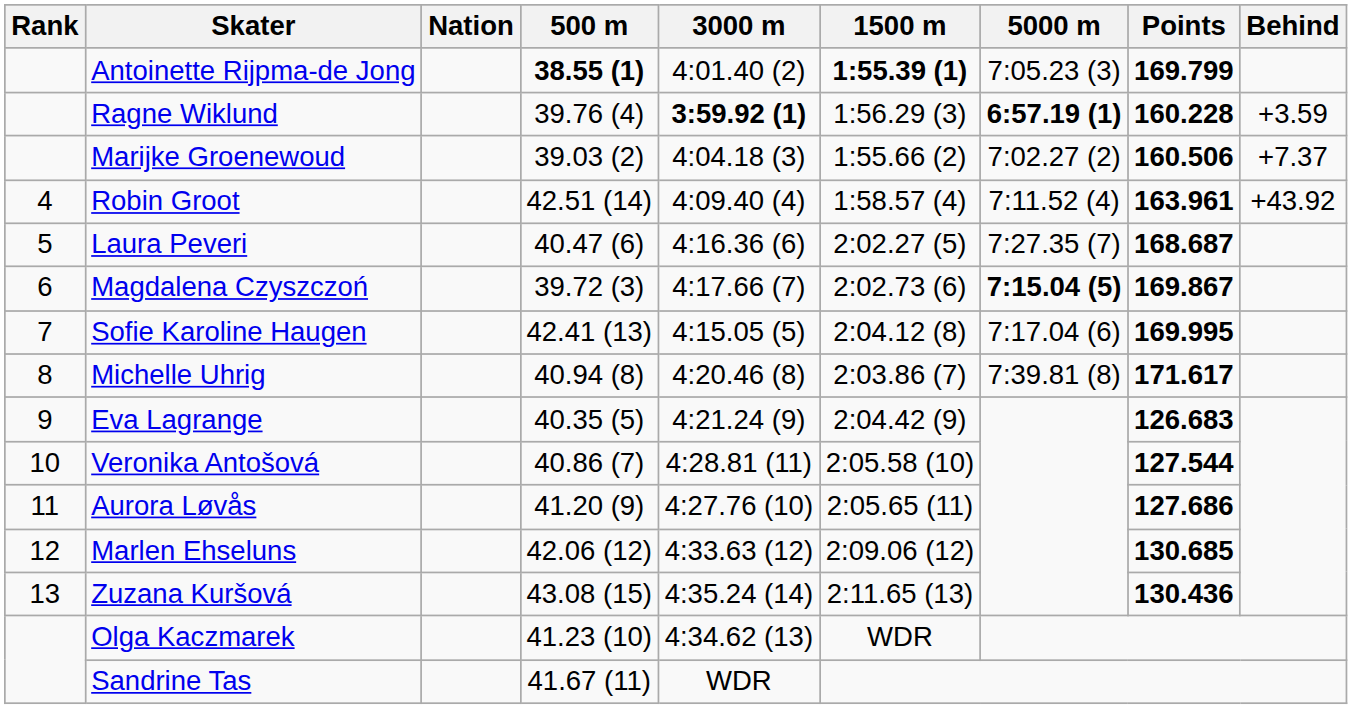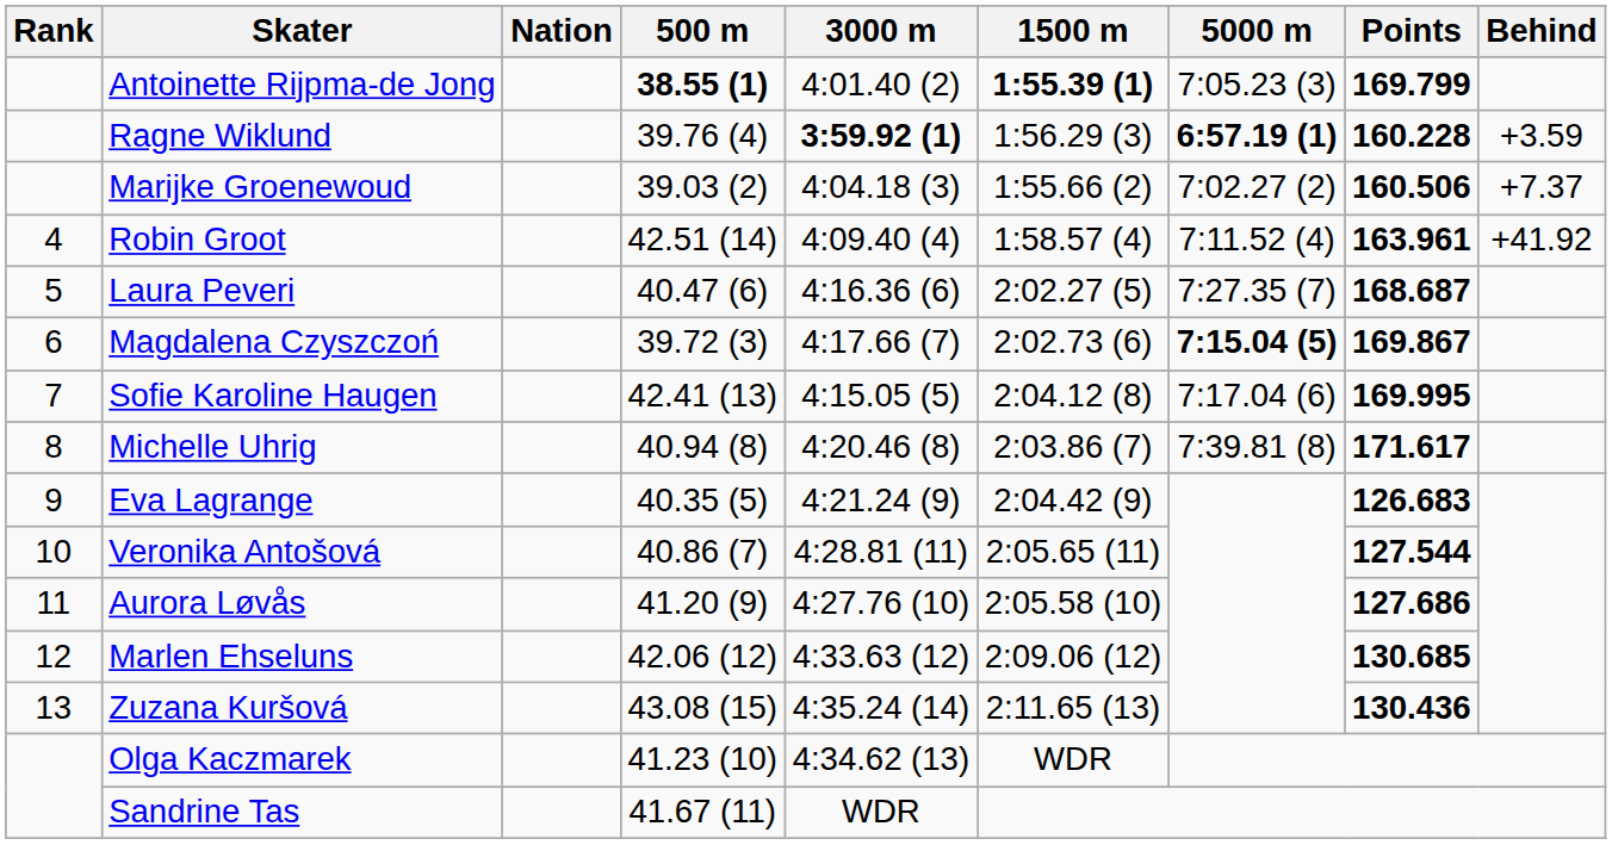 <table class="wikitable sortable" style="text-align:center">
 <tr align=center>
 <th>Rank</th>
 <th>Skater</th>
 <th>Nation</th>
 <th>500 m</th>
 <th>3000 m</th>
 <th>1500 m</th>
 <th>5000 m</th>
 <th>Points</th>
 <th>Behind</th>
 </tr>
 <tr>
 <td></td>
 <td align=left><a href='#'>Antoinette Rijpma-de Jong</a></td>
 <td align=left></td>
 <td><strong>38.55 (1)</strong></td>
 <td>4:01.40 (2)</td>
 <td><strong>1:55.39 (1)</strong></td>
 <td>7:05.23 (3)</td>
 <td><strong>169.799</strong></td>
 <td></td>
 </tr>
 <tr>
 <td></td>
 <td align=left><a href='#'>Ragne Wiklund</a></td>
 <td align=left></td>
 <td>39.76 (4)</td>
 <td><strong>3:59.92 (1)</strong></td>
 <td>1:56.29 (3)</td>
 <td><strong>6:57.19 (1)</strong></td>
 <td><strong>160.228</strong></td>
 <td>+3.59</td>
 </tr>
 <tr>
 <td></td>
 <td align=left><a href='#'>Marijke Groenewoud</a></td>
 <td align=left></td>
 <td>39.03 (2)</td>
 <td>4:04.18 (3)</td>
 <td>1:55.66 (2)</td>
 <td>7:02.27 (2)</td>
 <td><strong>160.506</strong></td>
 <td>+7.37</td>
 </tr>
 <tr>
 <td>4</td>
 <td align=left><a href='#'>Robin Groot</a></td>
 <td align=left></td>
 <td>42.51 (14)</td>
 <td>4:09.40 (4)</td>
 <td>1:58.57 (4)</td>
 <td>7:11.52 (4)</td>
 <td><strong>163.961</strong></td>
-<td>+43.92</td>
+<td>+41.92</td>
 </tr>
 <tr>
 <td>5</td>
 <td align=left><a href='#'>Laura Peveri</a></td>
 <td align=left></td>
 <td>40.47 (6)</td>
 <td>4:16.36 (6)</td>
 <td>2:02.27 (5)</td>
 <td>7:27.35 (7)</td>
 <td><strong>168.687</strong></td>
 <td></td>
 </tr>
 <tr>
 <td>6</td>
 <td align=left><a href='#'>Magdalena Czyszczoń</a></td>
 <td align=left></td>
 <td>39.72 (3)</td>
 <td>4:17.66 (7)</td>
 <td>2:02.73 (6)</td>
 <td><strong>7:15.04 (5)</strong></td>
 <td><strong>169.867</strong></td>
 <td></td>
 </tr>
 <tr>
 <td>7</td>
 <td align=left><a href='#'>Sofie Karoline Haugen</a></td>
 <td align=left></td>
 <td>42.41 (13)</td>
 <td>4:15.05 (5)</td>
 <td>2:04.12 (8)</td>
 <td>7:17.04 (6)</td>
 <td><strong>169.995</strong></td>
 <td></td>
 </tr>
 <tr>
 <td>8</td>
 <td align=left><a href='#'>Michelle Uhrig</a></td>
 <td align=left></td>
 <td>40.94 (8)</td>
 <td>4:20.46 (8)</td>
 <td>2:03.86 (7)</td>
 <td>7:39.81 (8)</td>
 <td><strong>171.617</strong></td>
 <td></td>
 </tr>
 <tr>
 <td>9</td>
 <td align=left><a href='#'>Eva Lagrange</a></td>
 <td align=left></td>
 <td>40.35 (5)</td>
 <td>4:21.24 (9)</td>
 <td>2:04.42 (9)</td>
 <td rowspan=5></td>
 <td><strong>126.683</strong></td>
 <td rowspan=5></td>
 </tr>
 <tr>
 <td>10</td>
 <td align=left><a href='#'>Veronika Antošová</a></td>
 <td align=left></td>
 <td>40.86 (7)</td>
 <td>4:28.81 (11)</td>
-<td>2:05.58 (10)</td>
+<td>2:05.65 (11)</td>
 <td><strong>127.544</strong></td>
 </tr>
 <tr>
 <td>11</td>
 <td align=left><a href='#'>Aurora Løvås</a></td>
 <td align=left></td>
 <td>41.20 (9)</td>
 <td>4:27.76 (10)</td>
-<td>2:05.65 (11)</td>
+<td>2:05.58 (10)</td>
 <td><strong>127.686</strong></td>
 </tr>
 <tr>
 <td>12</td>
 <td align=left><a href='#'>Marlen Ehseluns</a></td>
 <td align=left></td>
 <td>42.06 (12)</td>
 <td>4:33.63 (12)</td>
 <td>2:09.06 (12)</td>
 <td><strong>130.685</strong></td>
 </tr>
 <tr>
 <td>13</td>
 <td align=left><a href='#'>Zuzana Kuršová</a></td>
 <td align=left></td>
 <td>43.08 (15)</td>
 <td>4:35.24 (14)</td>
 <td>2:11.65 (13)</td>
 <td><strong>130.436</strong></td>
 </tr>
 <tr>
 <td rowspan=2></td>
 <td align=left><a href='#'>Olga Kaczmarek</a></td>
 <td align=left></td>
 <td>41.23 (10)</td>
 <td>4:34.62 (13)</td>
 <td>WDR</td>
 <td colspan=3></td>
 </tr>
 <tr>
 <td align=left><a href='#'>Sandrine Tas</a></td>
 <td align=left></td>
 <td>41.67 (11)</td>
 <td>WDR</td>
 <td colspan=4></td>
 </tr>
 </table>
